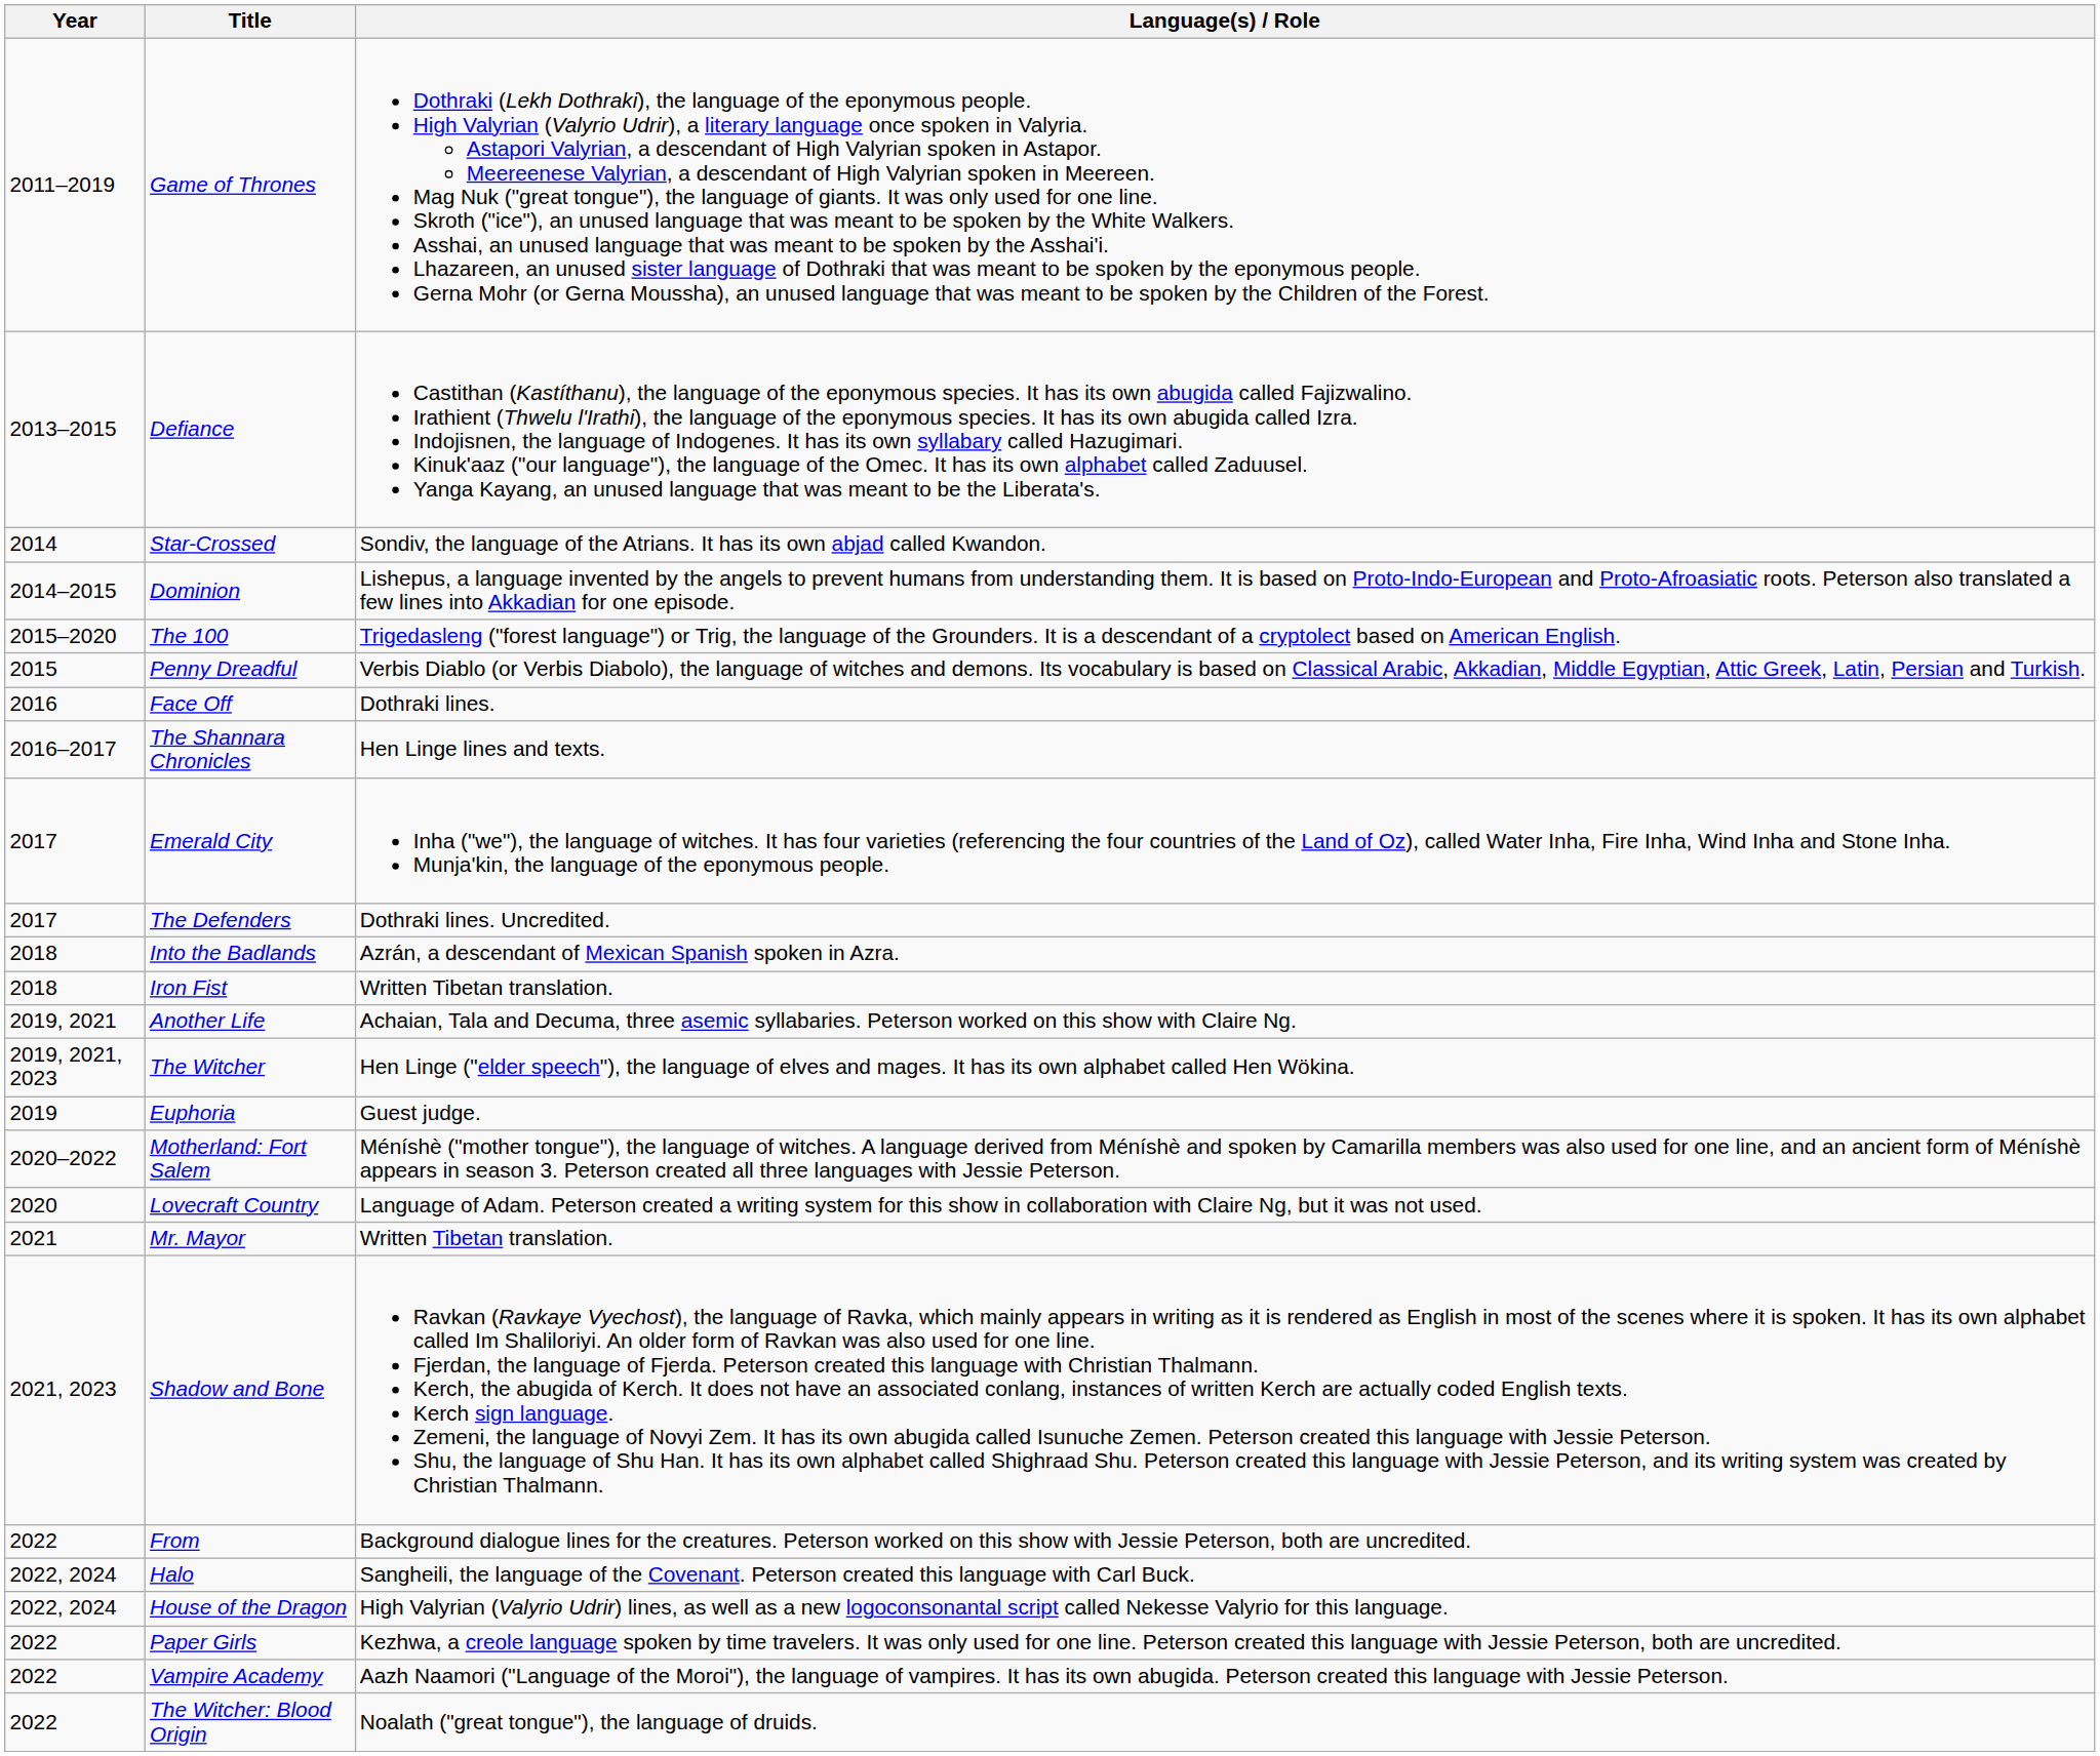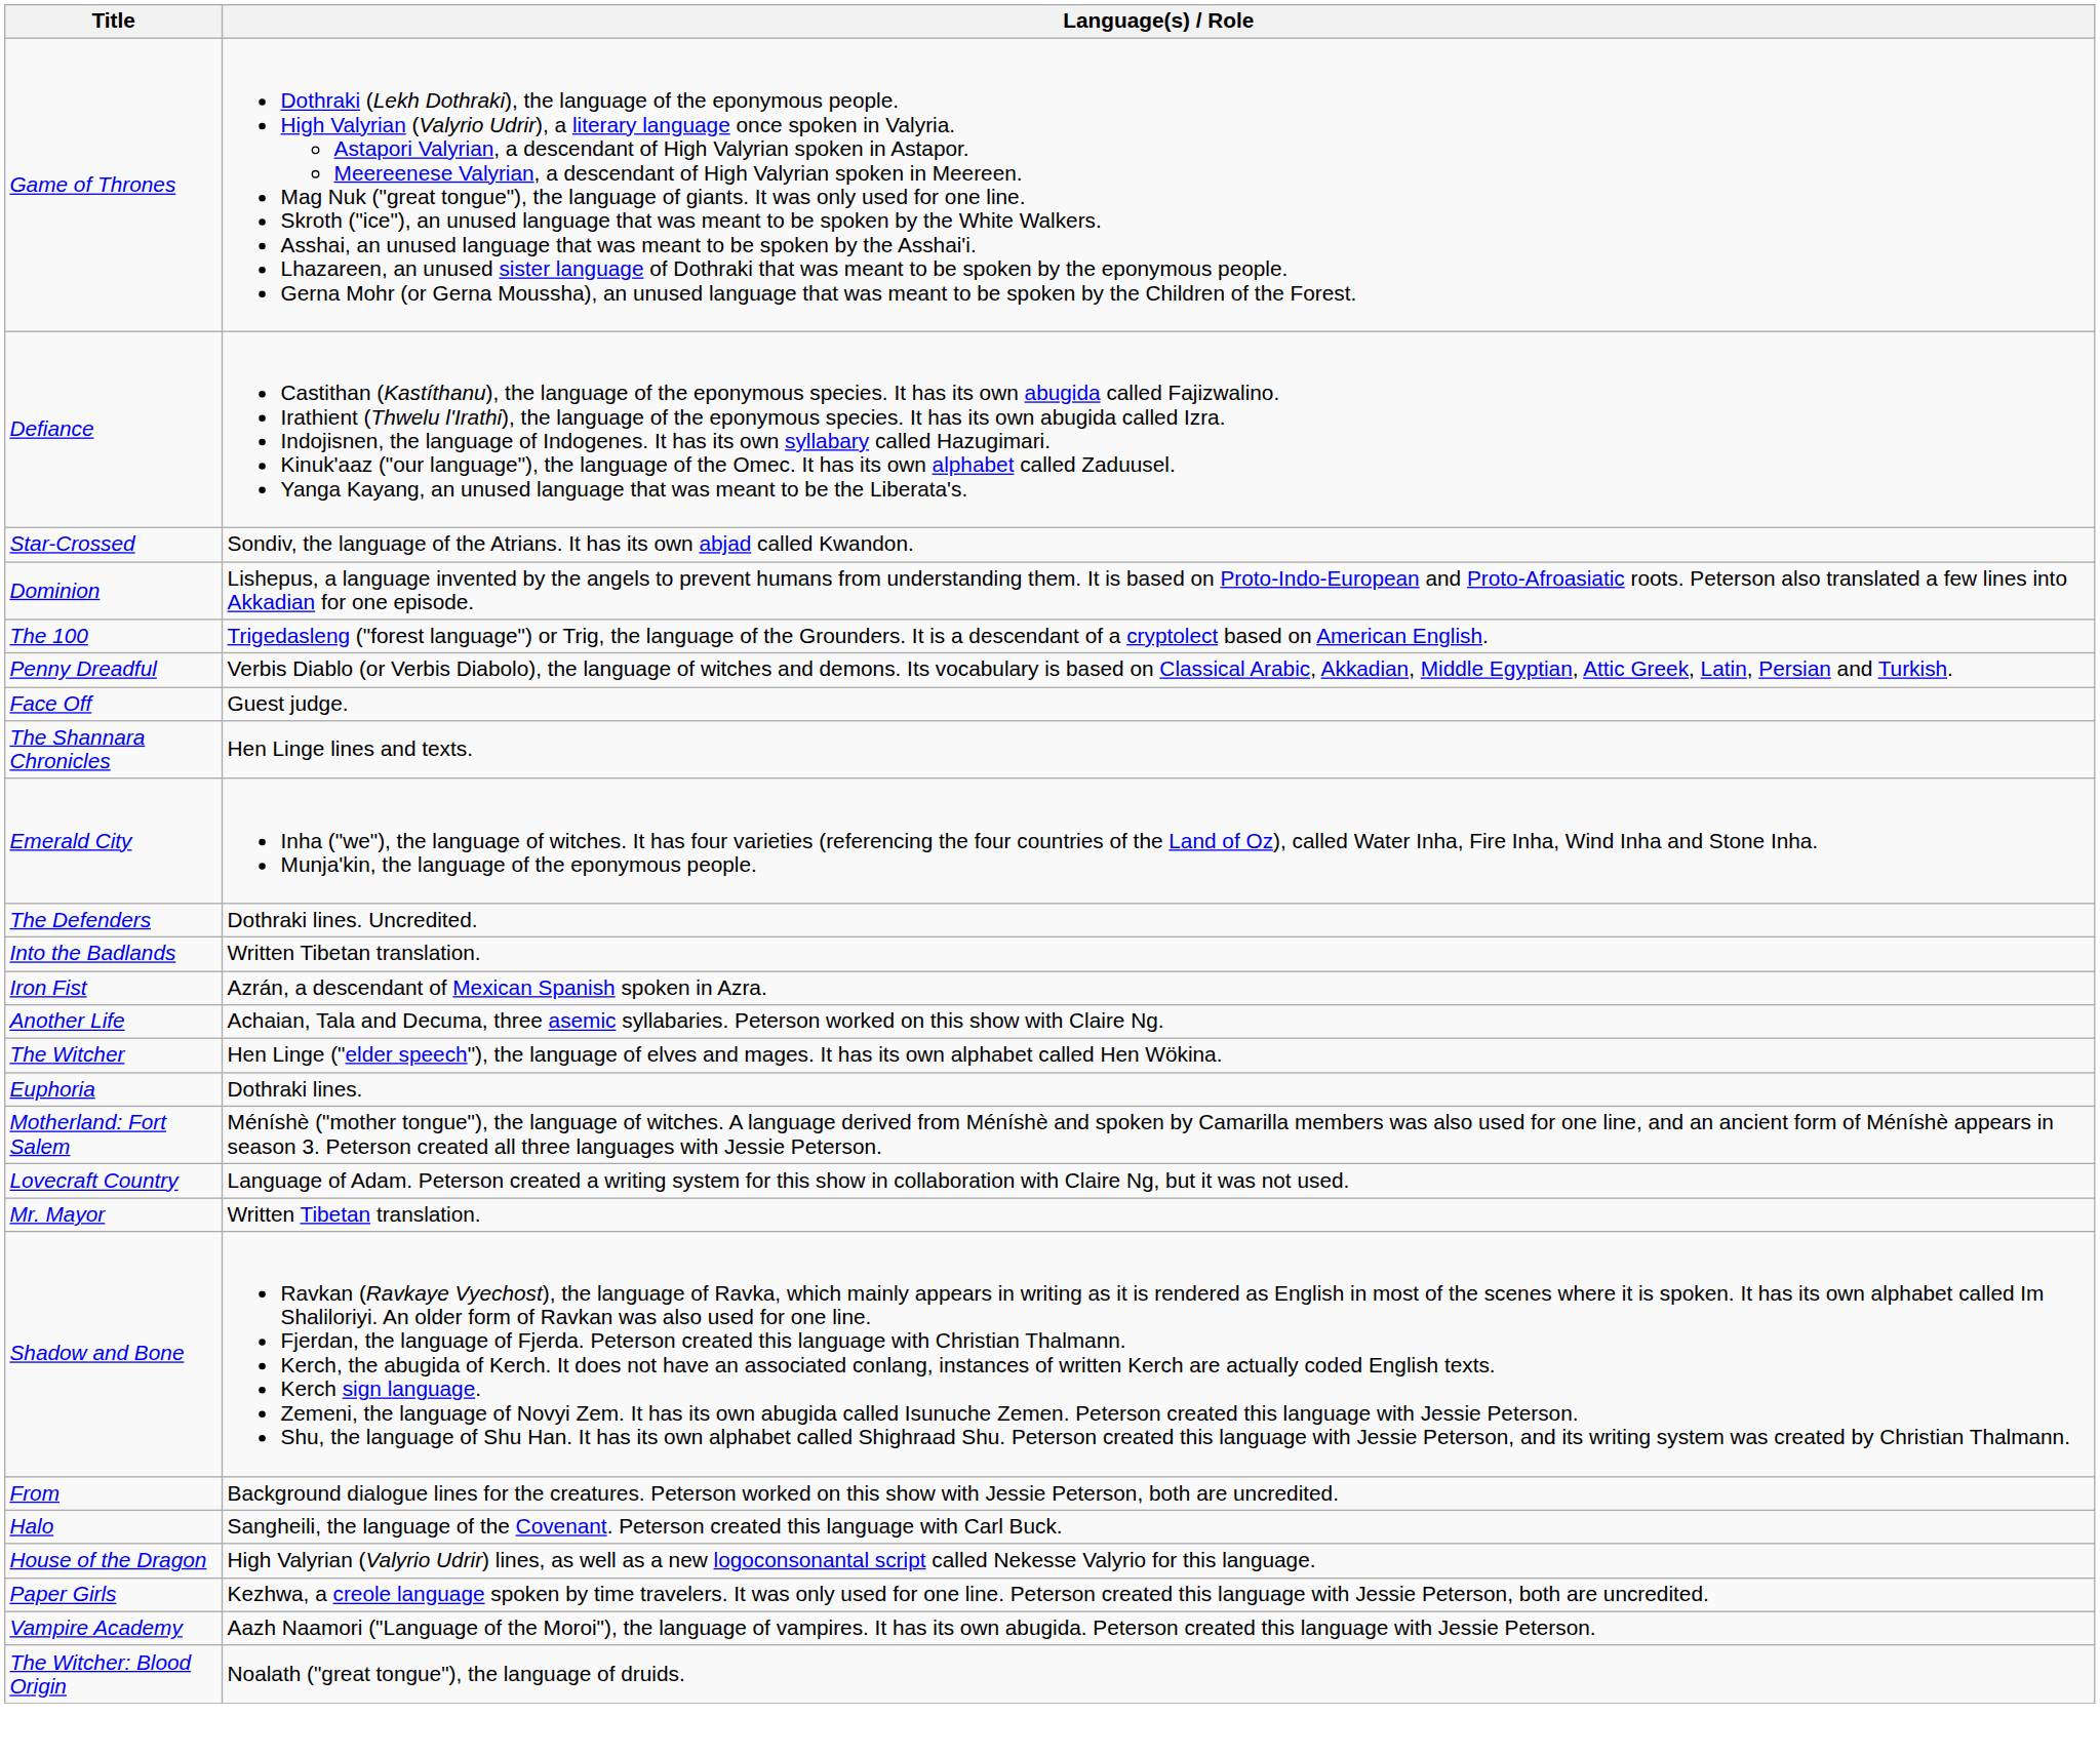 <table class="wikitable sortable">
 <tr>
-<th>Year</th>
 <th>Title</th>
 <th>Language(s) / Role</th>
 </tr>
 <tr>
-<td>2011–2019</td>
 <td><em><a href='#'>Game of Thrones</a></em></td>
 <td><br><ul><li><a href='#'>Dothraki</a> (<em>Lekh Dothraki</em>), the language of the eponymous people.</li><li><a href='#'>High Valyrian</a> (<em>Valyrio Udrir</em>), a <a href='#'>literary language</a> once spoken in Valyria.<ul><li><a href='#'>Astapori Valyrian</a>, a descendant of High Valyrian spoken in Astapor.</li><li><a href='#'>Meereenese Valyrian</a>, a descendant of High Valyrian spoken in Meereen.</li></ul></li><li>Mag Nuk ("great tongue"), the language of giants. It was only used for one line.</li><li>Skroth ("ice"), an unused language that was meant to be spoken by the White Walkers.</li><li>Asshai, an unused language that was meant to be spoken by the Asshai'i.</li><li>Lhazareen, an unused <a href='#'>sister language</a> of Dothraki that was meant to be spoken by the eponymous people.</li><li>Gerna Mohr (or Gerna Moussha), an unused language that was meant to be spoken by the Children of the Forest.</li></ul></td>
 </tr>
 <tr>
-<td>2013–2015</td>
 <td><em><a href='#'>Defiance</a></em></td>
 <td><br><ul><li>Castithan (<em>Kastíthanu</em>), the language of the eponymous species. It has its own <a href='#'>abugida</a> called Fajizwalino.</li><li>Irathient (<em>Thwelu l'Irathi</em>), the language of the eponymous species. It has its own abugida called Izra.</li><li>Indojisnen, the language of Indogenes. It has its own <a href='#'>syllabary</a> called Hazugimari.</li><li>Kinuk'aaz ("our language"), the language of the Omec. It has its own <a href='#'>alphabet</a> called Zaduusel.</li><li>Yanga Kayang, an unused language that was meant to be the Liberata's.</li></ul></td>
 </tr>
 <tr>
-<td>2014</td>
 <td><em><a href='#'>Star-Crossed</a></em></td>
 <td>Sondiv, the language of the Atrians. It has its own <a href='#'>abjad</a> called Kwandon.</td>
 </tr>
 <tr>
-<td>2014–2015</td>
 <td><em><a href='#'>Dominion</a></em></td>
 <td>Lishepus, a language invented by the angels to prevent humans from understanding them. It is based on <a href='#'>Proto-Indo-European</a> and <a href='#'>Proto-Afroasiatic</a> roots. Peterson also translated a few lines into <a href='#'>Akkadian</a> for one episode.</td>
 </tr>
 <tr>
-<td>2015–2020</td>
 <td><em><a href='#'>The 100</a></em></td>
 <td><a href='#'>Trigedasleng</a> ("forest language") or Trig, the language of the Grounders. It is a descendant of a <a href='#'>cryptolect</a> based on <a href='#'>American English</a>.</td>
 </tr>
 <tr>
-<td>2015</td>
 <td><em><a href='#'>Penny Dreadful</a></em></td>
 <td>Verbis Diablo (or Verbis Diabolo), the language of witches and demons. Its vocabulary is based on <a href='#'>Classical Arabic</a>, <a href='#'>Akkadian</a>, <a href='#'>Middle Egyptian</a>, <a href='#'>Attic Greek</a>, <a href='#'>Latin</a>, <a href='#'>Persian</a> and <a href='#'>Turkish</a>.</td>
 </tr>
 <tr>
-<td>2016</td>
 <td><em><a href='#'>Face Off</a></em></td>
-<td>Dothraki lines.</td>
+<td>Guest judge.</td>
 </tr>
 <tr>
-<td>2016–2017</td>
 <td><em><a href='#'>The Shannara Chronicles</a></em></td>
 <td>Hen Linge lines and texts.</td>
 </tr>
 <tr>
-<td>2017</td>
 <td><em><a href='#'>Emerald City</a></em></td>
 <td><br><ul><li>Inha ("we"), the language of witches. It has four varieties (referencing the four countries of the <a href='#'>Land of Oz</a>), called Water Inha, Fire Inha, Wind Inha and Stone Inha.</li><li>Munja'kin, the language of the eponymous people.</li></ul></td>
 </tr>
 <tr>
-<td>2017</td>
 <td><em><a href='#'>The Defenders</a></em></td>
 <td>Dothraki lines. Uncredited.</td>
 </tr>
 <tr>
-<td>2018</td>
 <td><em><a href='#'>Into the Badlands</a></em></td>
+<td>Written Tibetan translation.</td>
+</tr>
+<tr>
+<td><em><a href='#'>Iron Fist</a></em></td>
 <td>Azrán, a descendant of <a href='#'>Mexican Spanish</a> spoken in Azra.</td>
 </tr>
 <tr>
-<td>2018</td>
-<td><em><a href='#'>Iron Fist</a></em></td>
-<td>Written Tibetan translation.</td>
-</tr>
-<tr>
-<td>2019, 2021</td>
 <td><em><a href='#'>Another Life</a></em></td>
 <td>Achaian, Tala and Decuma, three <a href='#'>asemic</a> syllabaries. Peterson worked on this show with Claire Ng.</td>
 </tr>
 <tr>
-<td>2019, 2021, 2023</td>
 <td><em><a href='#'>The Witcher</a></em></td>
 <td>Hen Linge ("<a href='#'>elder speech</a>"), the language of elves and mages. It has its own alphabet called Hen Wökina.</td>
 </tr>
 <tr>
-<td>2019</td>
 <td><em><a href='#'>Euphoria</a></em></td>
-<td>Guest judge.</td>
+<td>Dothraki lines.</td>
 </tr>
 <tr>
-<td>2020–2022</td>
 <td><em><a href='#'>Motherland: Fort Salem</a></em></td>
 <td>Méníshè ("mother tongue"), the language of witches. A language derived from Méníshè and spoken by Camarilla members was also used for one line, and an ancient form of Méníshè appears in season 3. Peterson created all three languages with Jessie Peterson.</td>
 </tr>
 <tr>
-<td>2020</td>
 <td><em><a href='#'>Lovecraft Country</a></em></td>
 <td>Language of Adam. Peterson created a writing system for this show in collaboration with Claire Ng, but it was not used.</td>
 </tr>
 <tr>
-<td>2021</td>
 <td><em><a href='#'>Mr. Mayor</a></em></td>
 <td>Written <a href='#'>Tibetan</a> translation.</td>
 </tr>
 <tr>
-<td>2021, 2023</td>
 <td><em><a href='#'>Shadow and Bone</a></em></td>
 <td><br><ul><li>Ravkan (<em>Ravkaye Vyechost</em>), the language of Ravka, which mainly appears in writing as it is rendered as English in most of the scenes where it is spoken. It has its own alphabet called Im Shaliloriyi. An older form of Ravkan was also used for one line.</li><li>Fjerdan, the language of Fjerda. Peterson created this language with Christian Thalmann.</li><li>Kerch, the abugida of Kerch. It does not have an associated conlang, instances of written Kerch are actually coded English texts.</li><li>Kerch <a href='#'>sign language</a>.</li><li>Zemeni, the language of Novyi Zem. It has its own abugida called Isunuche Zemen. Peterson created this language with Jessie Peterson.</li><li>Shu, the language of Shu Han. It has its own alphabet called Shighraad Shu. Peterson created this language with Jessie Peterson, and its writing system was created by Christian Thalmann.</li></ul></td>
 </tr>
 <tr>
-<td>2022</td>
 <td><em><a href='#'>From</a></em></td>
 <td>Background dialogue lines for the creatures. Peterson worked on this show with Jessie Peterson, both are uncredited.</td>
 </tr>
 <tr>
-<td>2022, 2024</td>
 <td><em><a href='#'>Halo</a></em></td>
 <td>Sangheili, the language of the <a href='#'>Covenant</a>. Peterson created this language with Carl Buck.</td>
 </tr>
 <tr>
-<td>2022, 2024</td>
 <td><em><a href='#'>House of the Dragon</a></em></td>
 <td>High Valyrian (<em>Valyrio Udrir</em>) lines, as well as a new <a href='#'>logoconsonantal script</a> called Nekesse Valyrio for this language.</td>
 </tr>
 <tr>
-<td>2022</td>
 <td><em><a href='#'>Paper Girls</a></em></td>
 <td>Kezhwa, a <a href='#'>creole language</a> spoken by time travelers. It was only used for one line. Peterson created this language with Jessie Peterson, both are uncredited.</td>
 </tr>
 <tr>
-<td>2022</td>
 <td><em><a href='#'>Vampire Academy</a></em></td>
 <td>Aazh Naamori ("Language of the Moroi"), the language of vampires. It has its own abugida. Peterson created this language with Jessie Peterson.</td>
 </tr>
 <tr>
-<td>2022</td>
 <td><em><a href='#'>The Witcher: Blood Origin</a></em></td>
 <td>Noalath ("great tongue"), the language of druids.</td>
 </tr>
 </table>
